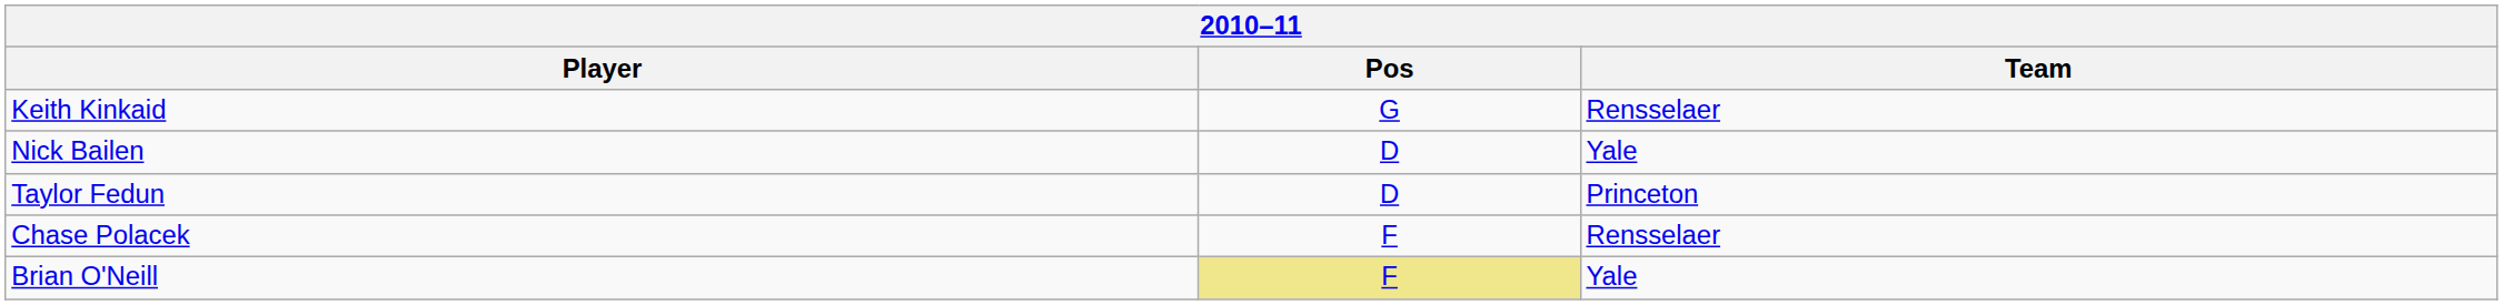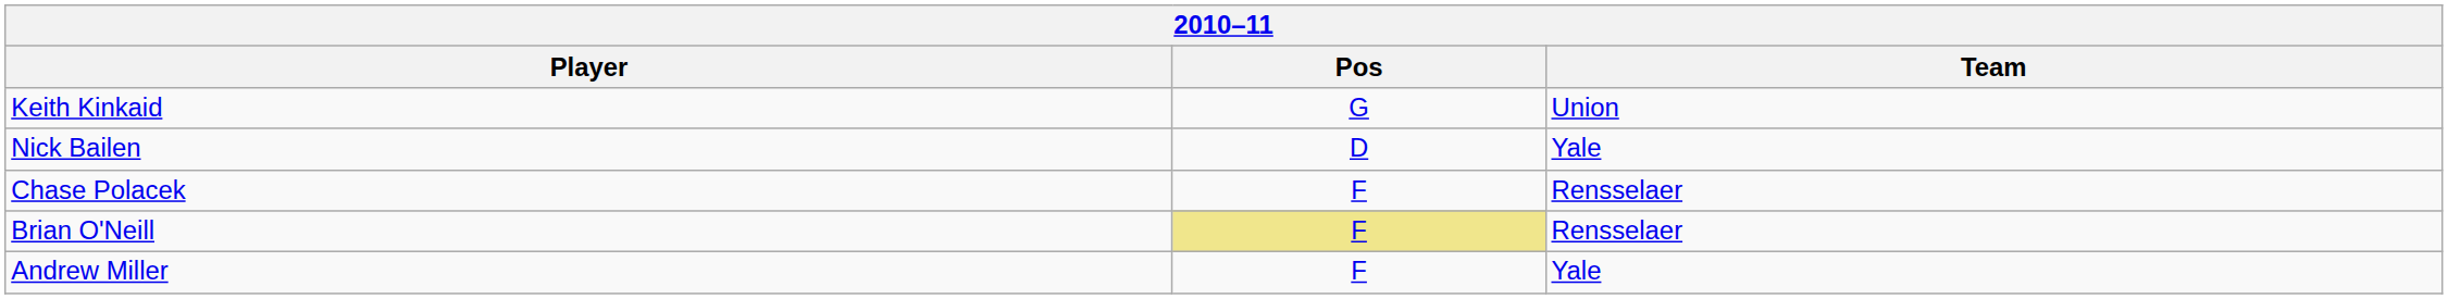 <table class="wikitable" width=95%>
 <tr>
 <th colspan=3><a href='#'>2010–11</a></th>
 </tr>
 <tr>
 <th>Player</th>
 <th>Pos</th>
 <th>Team</th>
 </tr>
 <tr>
 <td><a href='#'>Keith Kinkaid</a></td>
 <td align=center><a href='#'>G</a></td>
-<td><a href='#'>Rensselaer</a></td>
+<td><a href='#'>Union</a></td>
 </tr>
 <tr>
 <td><a href='#'>Nick Bailen</a></td>
 <td align=center><a href='#'>D</a></td>
 <td><a href='#'>Yale</a></td>
-</tr>
-<tr>
-<td><a href='#'>Taylor Fedun</a></td>
-<td align=center><a href='#'>D</a></td>
-<td><a href='#'>Princeton</a></td>
 </tr>
 <tr>
 <td><a href='#'>Chase Polacek</a></td>
 <td align=center><a href='#'>F</a></td>
 <td><a href='#'>Rensselaer</a></td>
 </tr>
 <tr>
 <td><a href='#'>Brian O'Neill</a></td>
 <td align=center style="background: khaki;"><a href='#'>F</a></td>
+<td><a href='#'>Rensselaer</a></td>
+</tr>
+<tr>
+<td><a href='#'>Andrew Miller</a></td>
+<td align=center><a href='#'>F</a></td>
 <td><a href='#'>Yale</a></td>
 </tr>
 </table>
